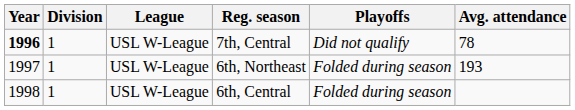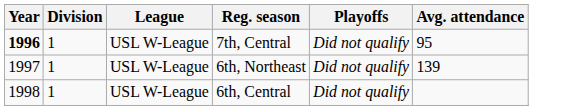 <table class="wikitable">
 <tr>
 <th>Year</th>
 <th>Division</th>
 <th>League</th>
 <th>Reg. season</th>
 <th>Playoffs</th>
 <th>Avg. attendance</th>
 </tr>
 <tr>
 <td><strong>1996</strong></td>
 <td>1</td>
 <td>USL W-League</td>
 <td>7th, Central</td>
 <td><em>Did not qualify</em></td>
-<td>78</td>
+<td>95</td>
 </tr>
 <tr>
 <td>1997</td>
 <td>1</td>
 <td>USL W-League</td>
 <td>6th, Northeast</td>
-<td><em>Folded during season</em></td>
-<td>193</td>
+<td><em>Did not qualify</em></td>
+<td>139</td>
 </tr>
 <tr>
 <td>1998</td>
 <td>1</td>
 <td>USL W-League</td>
 <td>6th, Central</td>
-<td><em>Folded during season</em></td>
+<td><em>Did not qualify</em></td>
 <td></td>
 </tr>
 </table>
